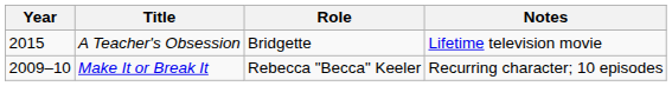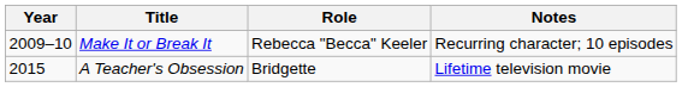 <table class="wikitable sortable">
 <tr>
 <th>Year</th>
 <th>Title</th>
 <th>Role</th>
 <th class="unsortable">Notes</th>
 </tr>
 <tr>
+<td>2009–10</td>
+<td><em><a href='#'>Make It or Break It</a></em></td>
+<td>Rebecca "Becca" Keeler</td>
+<td>Recurring character; 10 episodes</td>
+</tr>
+<tr>
 <td>2015</td>
 <td><em>A Teacher's Obsession</em></td>
 <td>Bridgette</td>
 <td><a href='#'>Lifetime</a> television movie</td>
 </tr>
-<tr>
-<td>2009–10</td>
-<td><em><a href='#'>Make It or Break It</a></em></td>
-<td>Rebecca "Becca" Keeler</td>
-<td>Recurring character; 10 episodes</td>
-</tr>
 </table>
